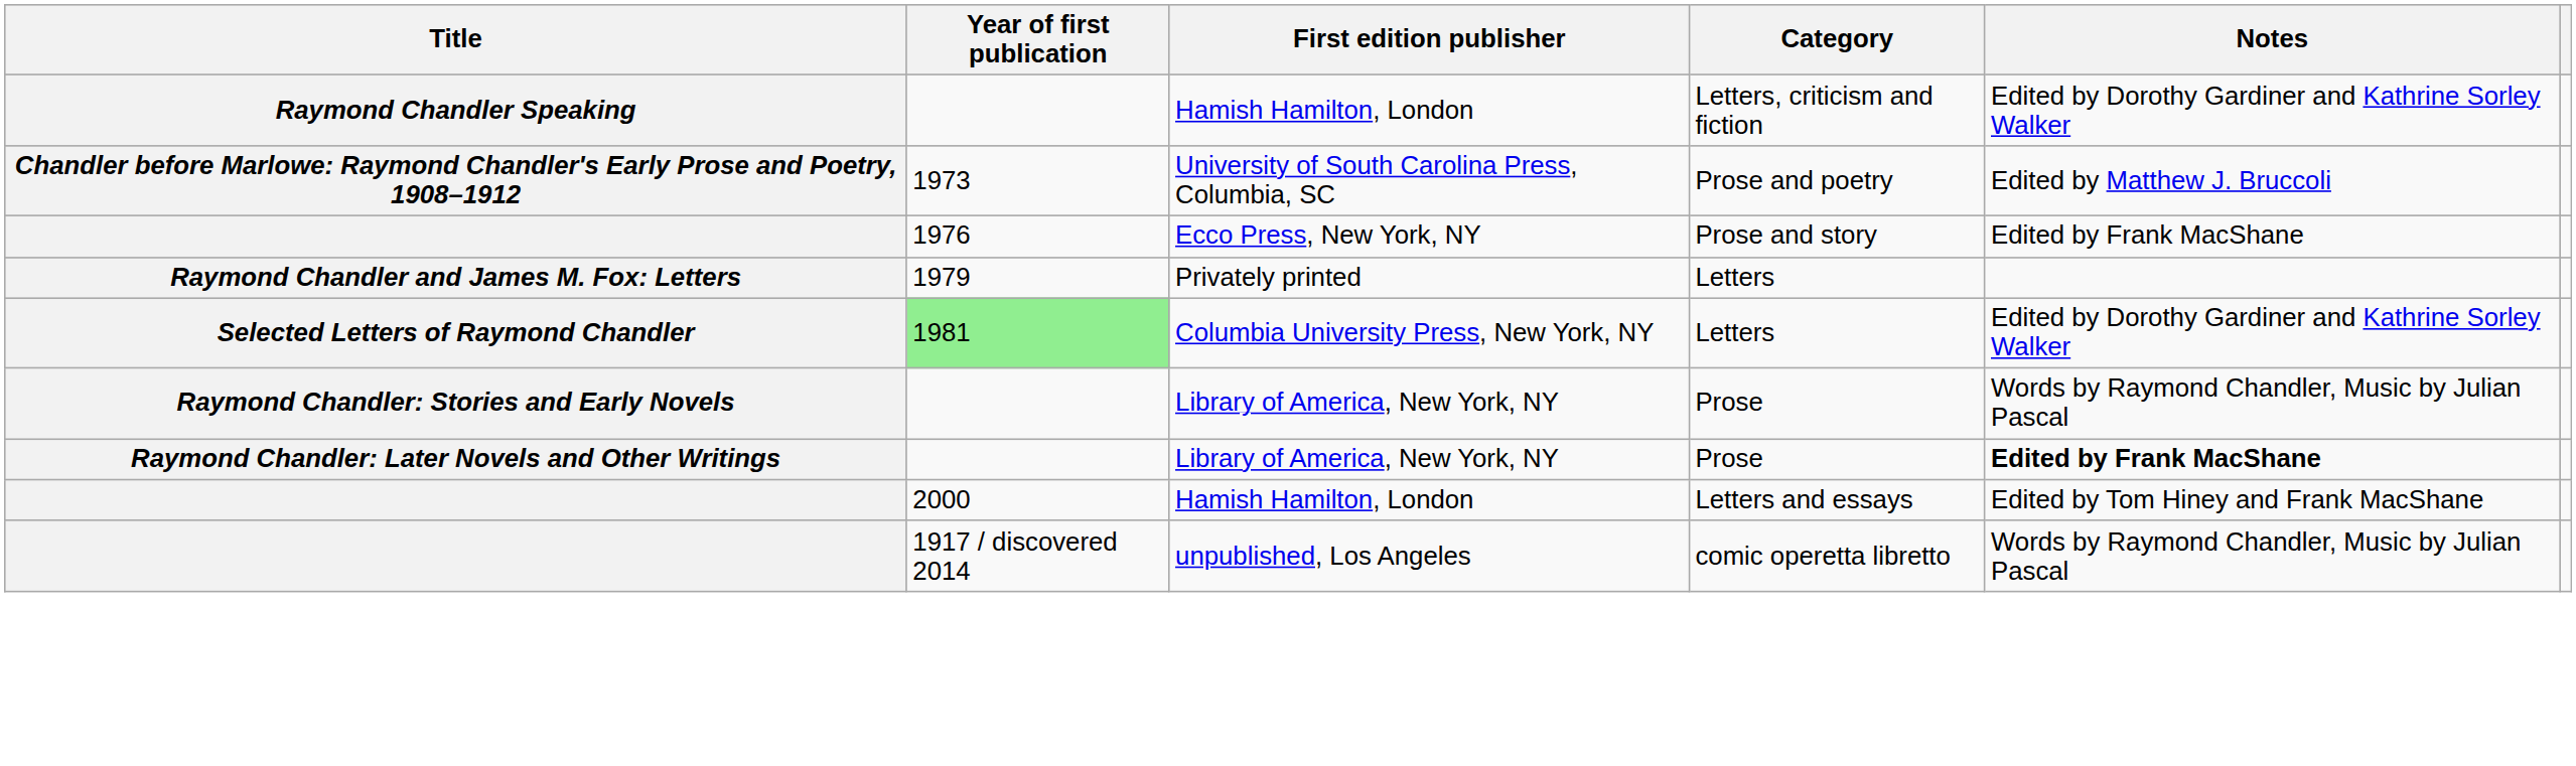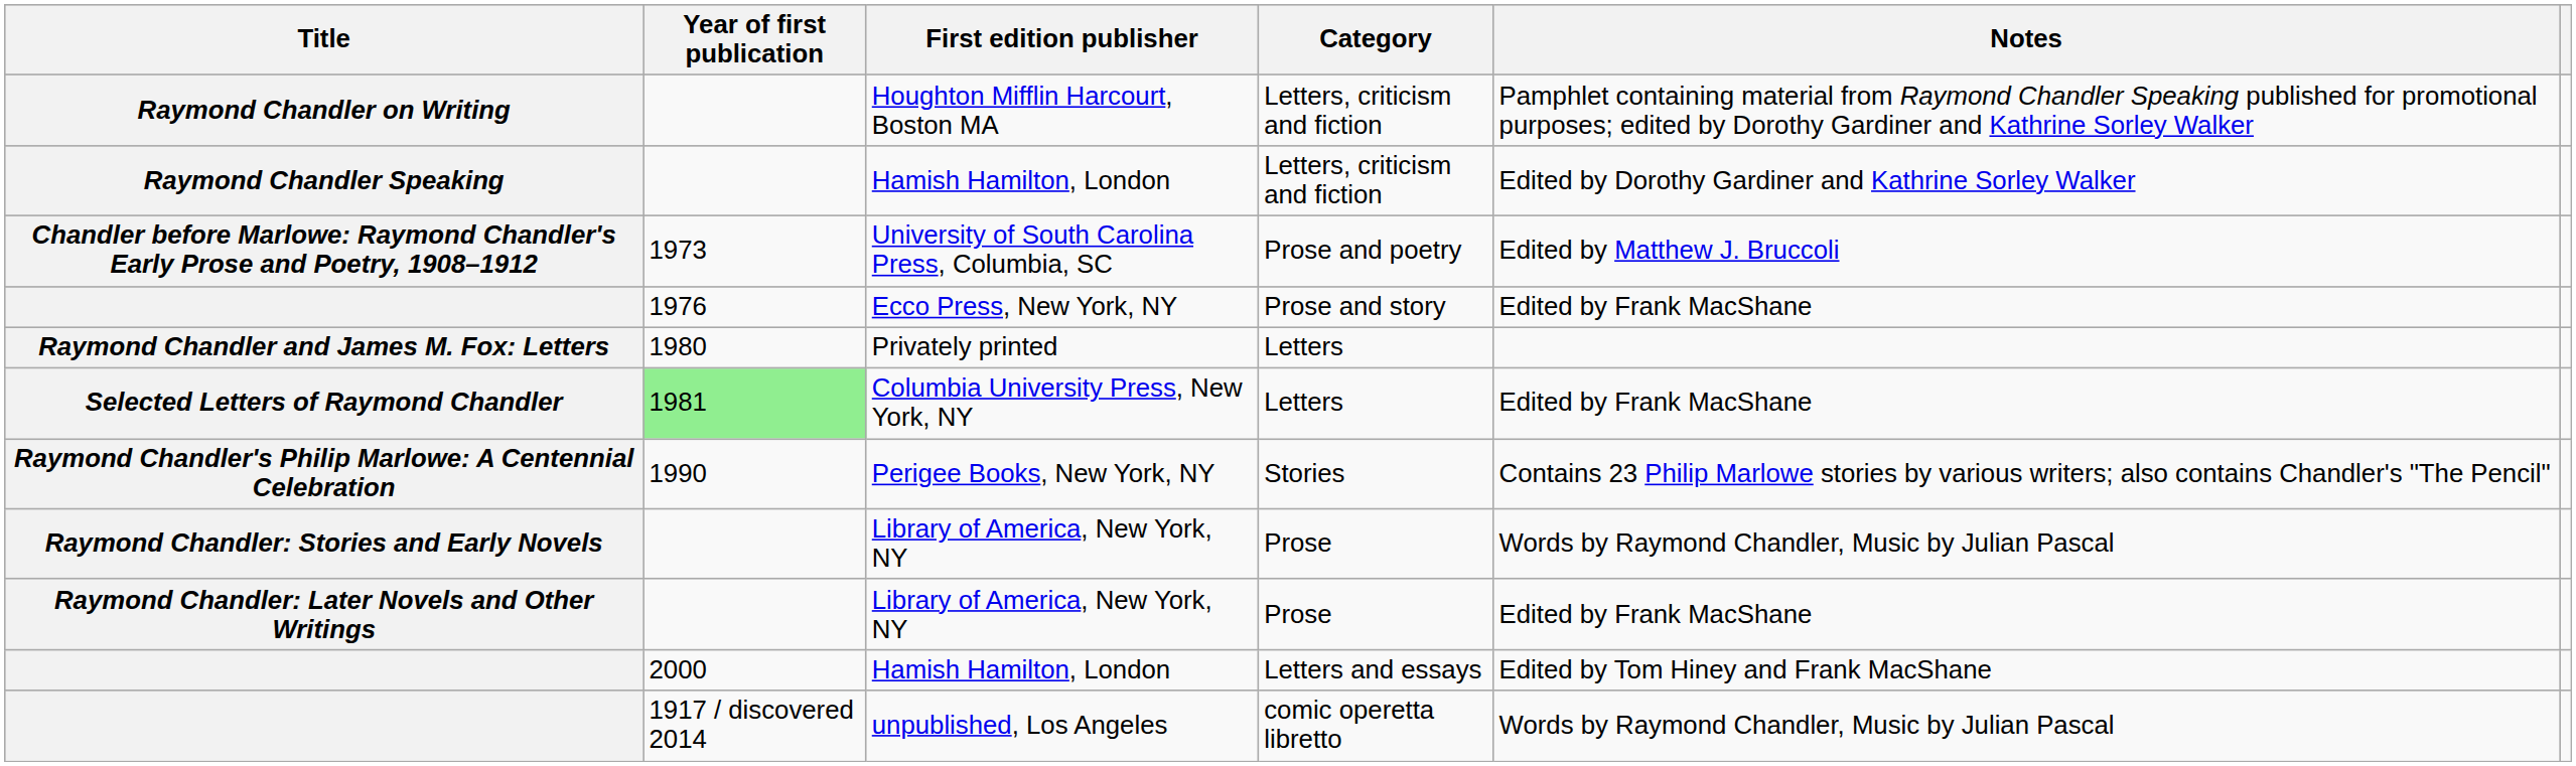 <table class="wikitable plainrowheaders sortable" style="margin-right: 0;">
 <tr>
 <th scope="col">Title</th>
 <th scope="col">Year of first<br>publication</th>
 <th scope="col">First edition publisher</th>
 <th scope="col">Category</th>
 <th scope="col" class="unsortable">Notes</th>
 <th scope="col" class="unsortable"></th>
+</tr>
+<tr>
+<th scope="row"><em>Raymond Chandler on Writing</em></th>
+<td></td>
+<td><a href='#'>Houghton Mifflin Harcourt</a>, Boston MA</td>
+<td>Letters, criticism and fiction</td>
+<td>Pamphlet containing material from <em>Raymond Chandler Speaking</em> published for promotional purposes; edited by Dorothy Gardiner and <a href='#'>Kathrine Sorley Walker</a></td>
+<td style="text-align: center;"></td>
 </tr>
 <tr>
 <th scope="row"><em>Raymond Chandler Speaking</em></th>
 <td></td>
 <td><a href='#'>Hamish Hamilton</a>, London</td>
 <td>Letters, criticism and fiction</td>
 <td>Edited by Dorothy Gardiner and <a href='#'>Kathrine Sorley Walker</a></td>
 <td style="text-align: center;"></td>
 </tr>
 <tr>
 <th scope="row"><em>Chandler before Marlowe: Raymond Chandler's Early Prose and Poetry, 1908–1912</em></th>
 <td>1973</td>
 <td><a href='#'>University of South Carolina Press</a>, Columbia, SC</td>
 <td>Prose and poetry</td>
 <td>Edited by <a href='#'>Matthew J. Bruccoli</a></td>
 <td style="text-align: center;"></td>
 </tr>
 <tr>
 <th scope="row"></th>
 <td>1976</td>
 <td><a href='#'>Ecco Press</a>, New York, NY</td>
 <td>Prose and story</td>
 <td>Edited by Frank MacShane</td>
 <td style="text-align: center;"></td>
 </tr>
 <tr>
 <th scope="row"><em>Raymond Chandler and James M. Fox: Letters</em></th>
-<td>1979</td>
+<td>1980</td>
 <td>Privately printed</td>
 <td>Letters</td>
 <td></td>
 <td style="text-align: center;"></td>
 </tr>
 <tr>
 <th scope="row"><em>Selected Letters of Raymond Chandler</em></th>
 <td style="background: lightgreen;">1981</td>
 <td><a href='#'>Columbia University Press</a>, New York, NY</td>
 <td>Letters</td>
-<td>Edited by Dorothy Gardiner and <a href='#'>Kathrine Sorley Walker</a></td>
+<td>Edited by Frank MacShane</td>
+<td style="text-align: center;"></td>
+</tr>
+<tr>
+<th scope="row"><em>Raymond Chandler's Philip Marlowe: A Centennial Celebration</em></th>
+<td>1990</td>
+<td><a href='#'>Perigee Books</a>, New York, NY</td>
+<td>Stories</td>
+<td>Contains 23 <a href='#'>Philip Marlowe</a> stories by various writers; also contains Chandler's "The Pencil"</td>
 <td style="text-align: center;"></td>
 </tr>
 <tr>
 <th scope="row"><em>Raymond Chandler: Stories and Early Novels</em></th>
 <td></td>
 <td><a href='#'>Library of America</a>, New York, NY</td>
 <td>Prose</td>
 <td>Words by Raymond Chandler, Music by Julian Pascal</td>
 <td style="text-align: center;"></td>
 </tr>
 <tr>
 <th scope="row"><em>Raymond Chandler: Later Novels and Other Writings</em></th>
 <td></td>
 <td><a href='#'>Library of America</a>, New York, NY</td>
 <td>Prose</td>
-<td><strong>Edited by Frank MacShane</strong></td>
+<td>Edited by Frank MacShane</td>
 <td style="text-align: center;"></td>
 </tr>
 <tr>
 <th scope="row"></th>
 <td>2000</td>
 <td><a href='#'>Hamish Hamilton</a>, London</td>
 <td>Letters and essays</td>
 <td>Edited by Tom Hiney and Frank MacShane</td>
 <td style="text-align: center;"></td>
 </tr>
 <tr>
 <th scope="row"></th>
 <td>1917 / discovered 2014</td>
 <td><a href='#'>unpublished</a>, Los Angeles</td>
 <td>comic operetta libretto</td>
 <td>Words by Raymond Chandler, Music by Julian Pascal</td>
 <td style="text-align: center;"></td>
 </tr>
 </table>
